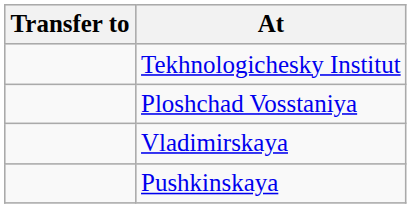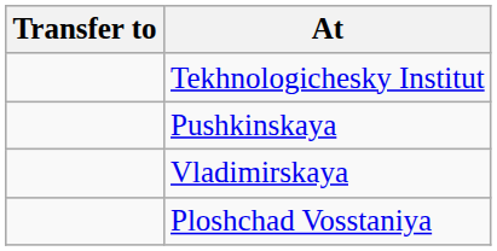 <table class="wikitable" style="border-collapse: collapse; text-align: left;">
 <tr>
 <th>Transfer to</th>
 <th>At</th>
 </tr>
 <tr>
 <td></td>
 <td><a href='#'>Tekhnologichesky Institut</a></td>
 </tr>
 <tr>
 <td></td>
-<td><a href='#'>Ploshchad Vosstaniya</a></td>
+<td><a href='#'>Pushkinskaya</a></td>
 </tr>
 <tr>
 <td></td>
 <td><a href='#'>Vladimirskaya</a></td>
 </tr>
 <tr>
 <td></td>
-<td><a href='#'>Pushkinskaya</a></td>
+<td><a href='#'>Ploshchad Vosstaniya</a></td>
 </tr>
 </table>
